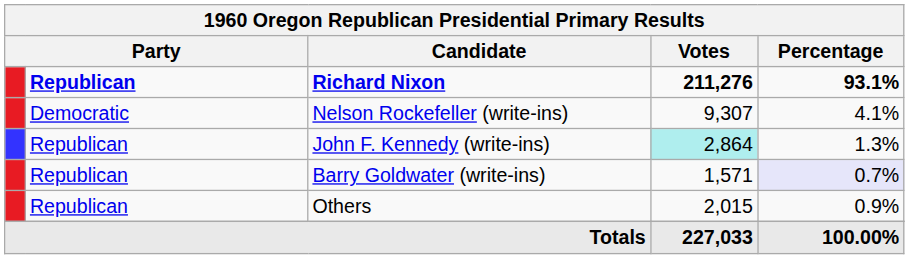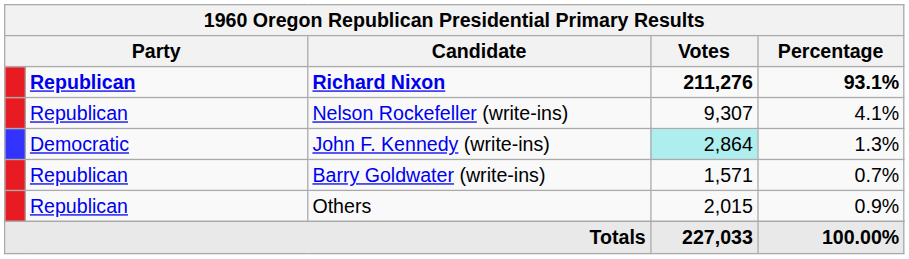 <table class="wikitable" style="font-size: 95%;">
 <tr>
 <th colspan="7">1960 Oregon Republican Presidential Primary Results</th>
 </tr>
 <tr>
 <th colspan="2" style="width: 15em">Party</th>
 <th style="width: 17em">Candidate</th>
 <th style="width: 5em">Votes</th>
 <th style="width: 7em">Percentage</th>
 </tr>
 <tr>
 <th style="background-color:#E81B23; width: 3px"></th>
 <td style="width: 130px"><strong><a href='#'>Republican</a></strong></td>
 <td><strong><a href='#'>Richard Nixon</a></strong></td>
 <td align="right"><strong>211,276</strong></td>
 <td align="right"><strong>93.1%</strong></td>
 </tr>
 <tr>
 <th style="background-color:#E81B23; width: 3px"></th>
-<td style="width: 130px"><a href='#'>Democratic</a></td>
+<td style="width: 130px"><a href='#'>Republican</a></td>
 <td><a href='#'>Nelson Rockefeller</a> (write-ins)</td>
 <td align="right">9,307</td>
 <td align="right">4.1%</td>
 </tr>
 <tr>
 <th style="background-color:#3333FF; width: 3px"></th>
-<td style="width: 130px"><a href='#'>Republican</a></td>
+<td style="width: 130px"><a href='#'>Democratic</a></td>
 <td><a href='#'>John F. Kennedy</a> (write-ins)</td>
 <td align="right" style="background: paleturquoise;">2,864</td>
 <td align="right">1.3%</td>
 </tr>
 <tr>
 <th style="background-color:#E81B23; width: 3px"></th>
 <td style="width: 130px"><a href='#'>Republican</a></td>
 <td><a href='#'>Barry Goldwater</a> (write-ins)</td>
 <td align="right">1,571</td>
-<td align="right" style="background: lavender;">0.7%</td>
+<td align="right">0.7%</td>
 </tr>
 <tr>
 <th style="background-color:#E81B23; width: 3px"></th>
 <td style="width: 130px"><a href='#'>Republican</a></td>
 <td>Others</td>
 <td align="right">2,015</td>
 <td align="right">0.9%</td>
 </tr>
 <tr>
 </tr>
 <tr bgcolor="#E9E9E9">
 <td colspan="3" align="right"><strong>Totals</strong></td>
 <td align="right"><strong>227,033</strong></td>
 <td align="right"><strong>100.00%</strong></td>
 </tr>
 </table>
